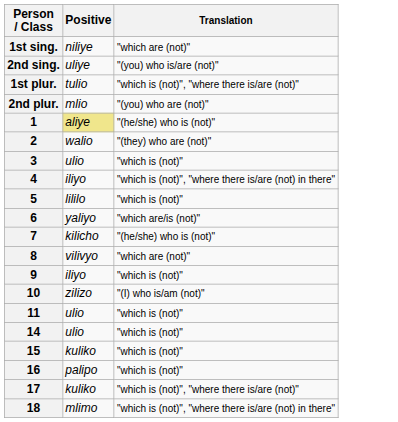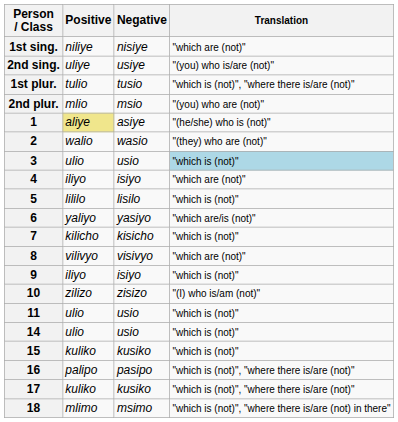 <table class="wikitable">
 <tr>
 <th>Person<br>/ Class</th>
 <th>Positive</th>
+<th>Negative</th>
 <th><small>Translation</small></th>
 </tr>
 <tr>
 <th>1st sing.</th>
 <td><em>niliye</em></td>
+<td><em>nisiye</em></td>
 <td><small>"which are (not)"</small></td>
 </tr>
 <tr>
 <th>2nd sing.</th>
 <td><em>uliye</em></td>
+<td><em>usiye</em></td>
 <td><small>"(you) who is/are (not)"</small></td>
 </tr>
 <tr>
 <th>1st plur.</th>
 <td><em>tulio</em></td>
+<td><em>tusio</em></td>
 <td><small>"which is (not)", "where there is/are (not)"</small></td>
 </tr>
 <tr>
 <th>2nd plur.</th>
 <td><em>mlio</em></td>
+<td><em>msio</em></td>
 <td><small>"(you) who are (not)"</small></td>
 </tr>
 <tr>
 <th>1</th>
 <td style="background: khaki;"><em>aliye</em></td>
+<td><em>asiye</em></td>
 <td><small>"(he/she) who is (not)"</small></td>
 </tr>
 <tr>
 <th>2</th>
 <td><em>walio</em></td>
+<td><em>wasio</em></td>
 <td><small>"(they) who are (not)"</small></td>
 </tr>
 <tr>
 <th>3</th>
 <td><em>ulio</em></td>
-<td><small>"which is (not)"</small></td>
+<td><em>usio</em></td>
+<td style="background: lightblue;"><small>"which is (not)"</small></td>
 </tr>
 <tr>
 <th>4</th>
 <td><em>iliyo</em></td>
-<td><small>"which is (not)", "where there is/are (not) in there"</small></td>
+<td><em>isiyo</em></td>
+<td><small>"which are (not)"</small></td>
 </tr>
 <tr>
 <th>5</th>
 <td><em>lililo</em></td>
+<td><em>lisilo</em></td>
 <td><small>"which is (not)"</small></td>
 </tr>
 <tr>
 <th>6</th>
 <td><em>yaliyo</em></td>
+<td><em>yasiyo</em></td>
 <td><small>"which are/is (not)"</small></td>
 </tr>
 <tr>
 <th>7</th>
 <td><em>kilicho</em></td>
-<td><small>"(he/she) who is (not)"</small></td>
+<td><em>kisicho</em></td>
+<td><small>"which is (not)"</small></td>
 </tr>
 <tr>
 <th>8</th>
 <td><em>vilivyo</em></td>
+<td><em>visivyo</em></td>
 <td><small>"which are (not)"</small></td>
 </tr>
 <tr>
 <th>9</th>
 <td><em>iliyo</em></td>
+<td><em>isiyo</em></td>
 <td><small>"which is (not)"</small></td>
 </tr>
 <tr>
 <th>10</th>
 <td><em>zilizo</em></td>
+<td><em>zisizo</em></td>
 <td><small>"(I) who is/am (not)"</small></td>
 </tr>
 <tr>
 <th>11</th>
 <td><em>ulio</em></td>
+<td><em>usio</em></td>
 <td><small>"which is (not)"</small></td>
 </tr>
 <tr>
 <th>14</th>
 <td><em>ulio</em></td>
+<td><em>usio</em></td>
 <td><small>"which is (not)"</small></td>
 </tr>
 <tr>
 <th>15</th>
 <td><em>kuliko</em></td>
+<td><em>kusiko</em></td>
 <td><small>"which is (not)"</small></td>
 </tr>
 <tr>
 <th>16</th>
 <td><em>palipo</em></td>
-<td><small>"which is (not)"</small></td>
+<td><em>pasipo</em></td>
+<td><small>"which is (not)", "where there is/are (not)"</small></td>
 </tr>
 <tr>
 <th>17</th>
 <td><em>kuliko</em></td>
+<td><em>kusiko</em></td>
 <td><small>"which is (not)", "where there is/are (not)"</small></td>
 </tr>
 <tr>
 <th>18</th>
 <td><em>mlimo</em></td>
+<td><em>msimo</em></td>
 <td><small>"which is (not)", "where there is/are (not) in there"</small></td>
 </tr>
 </table>
